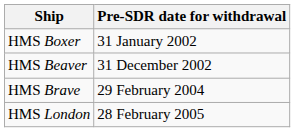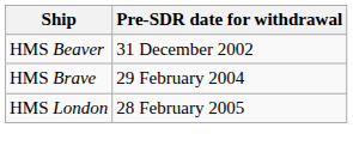 <table class="wikitable" style="font-size:97%;">
 <tr valign=top>
 <th>Ship</th>
 <th>Pre-SDR date for withdrawal</th>
-</tr>
-<tr valign=top>
-<td>HMS <em>Boxer</em></td>
-<td>31 January 2002</td>
 </tr>
 <tr valign=top>
 <td>HMS <em>Beaver</em></td>
 <td>31 December 2002</td>
 </tr>
 <tr valign=top>
 <td>HMS <em>Brave</em></td>
 <td>29 February 2004</td>
 </tr>
 <tr valign=top>
 <td>HMS <em>London</em></td>
 <td>28 February 2005</td>
 </tr>
 </table>
